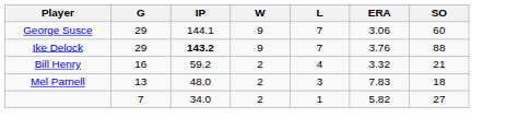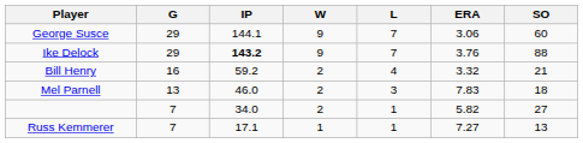 <table class="wikitable sortable">
 <tr>
 <th bgcolor="#DDDDFF" width="16%">Player</th>
 <th bgcolor="#DDDDFF" width="9%">G</th>
 <th bgcolor="#DDDDFF" width="9%">IP</th>
 <th bgcolor="#DDDDFF" width="9%">W</th>
 <th bgcolor="#DDDDFF" width="9%">L</th>
 <th bgcolor="#DDDDFF" width="9%">ERA</th>
 <th bgcolor="#DDDDFF" width="9%">SO</th>
 </tr>
 <tr align="center">
 <td><a href='#'>George Susce</a></td>
 <td>29</td>
 <td>144.1</td>
 <td>9</td>
 <td>7</td>
 <td>3.06</td>
 <td>60</td>
 </tr>
 <tr align="center">
 <td><a href='#'>Ike Delock</a></td>
 <td>29</td>
 <td><strong>143.2</strong></td>
 <td>9</td>
 <td>7</td>
 <td>3.76</td>
 <td>88</td>
 </tr>
 <tr align="center">
 <td><a href='#'>Bill Henry</a></td>
 <td>16</td>
 <td>59.2</td>
 <td>2</td>
 <td>4</td>
 <td>3.32</td>
 <td>21</td>
 </tr>
 <tr align="center">
 <td><a href='#'>Mel Parnell</a></td>
 <td>13</td>
-<td>48.0</td>
+<td>46.0</td>
 <td>2</td>
 <td>3</td>
 <td>7.83</td>
 <td>18</td>
 </tr>
 <tr align="center">
 <td></td>
 <td>7</td>
 <td>34.0</td>
 <td>2</td>
 <td>1</td>
 <td>5.82</td>
 <td>27</td>
 </tr>
+<tr align="center">
+<td><a href='#'>Russ Kemmerer</a></td>
+<td>7</td>
+<td>17.1</td>
+<td>1</td>
+<td>1</td>
+<td>7.27</td>
+<td>13</td>
+</tr>
 </table>
